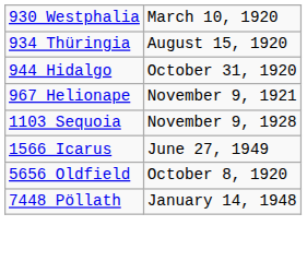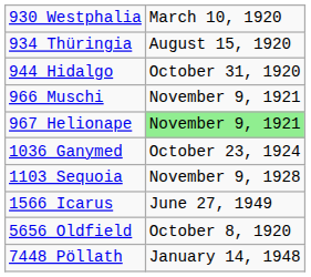 <table class="wikitable floatright" style="font-size: 0.9em;">
 <tr>
 <td><a href='#'>930 Westphalia</a></td>
 <td>March 10, 1920</td>
 </tr>
 <tr>
 <td><a href='#'>934 Thüringia</a></td>
 <td>August 15, 1920</td>
 </tr>
 <tr>
 <td><a href='#'>944 Hidalgo</a></td>
 <td>October 31, 1920</td>
 </tr>
 <tr>
+<td><a href='#'>966 Muschi</a></td>
+<td>November 9, 1921</td>
+</tr>
+<tr>
 <td><a href='#'>967 Helionape</a></td>
-<td>November 9, 1921</td>
+<td style="background: lightgreen;">November 9, 1921</td>
+</tr>
+<tr>
+<td><a href='#'>1036 Ganymed</a></td>
+<td>October 23, 1924</td>
 </tr>
 <tr>
 <td><a href='#'>1103 Sequoia</a></td>
 <td>November 9, 1928</td>
 </tr>
 <tr>
 <td><a href='#'>1566 Icarus</a></td>
 <td>June 27, 1949</td>
 </tr>
 <tr>
 <td><a href='#'>5656 Oldfield</a></td>
 <td>October 8, 1920</td>
 </tr>
 <tr>
 <td><a href='#'>7448 Pöllath</a></td>
 <td>January 14, 1948</td>
 </tr>
 </table>
